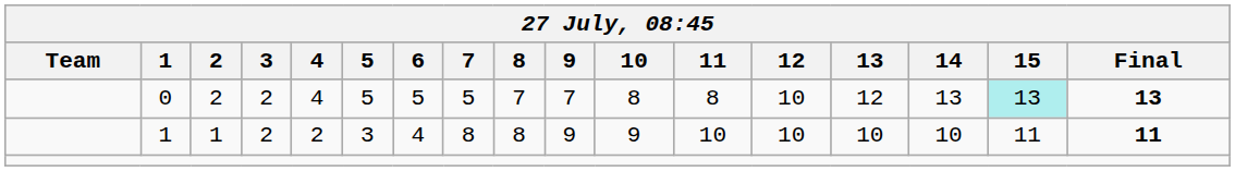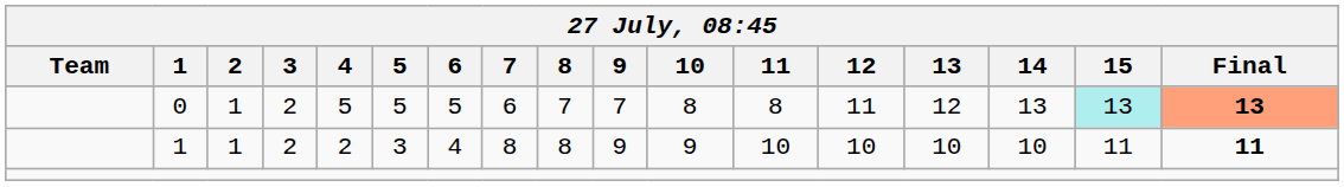 <table class=wikitable style="text-align:center; width: 55%">
 <tr>
 <th colspan=17><em>27 July, 08:45</em></th>
 </tr>
 <tr>
 <th>Team</th>
 <th>1</th>
 <th>2</th>
 <th>3</th>
 <th>4</th>
 <th>5</th>
 <th>6</th>
 <th>7</th>
 <th>8</th>
 <th>9</th>
 <th>10</th>
 <th>11</th>
 <th>12</th>
 <th>13</th>
 <th>14</th>
 <th>15</th>
 <th>Final</th>
 </tr>
 <tr>
 <td align=left><strong></strong></td>
 <td>0</td>
+<td>1</td>
 <td>2</td>
-<td>2</td>
-<td>4</td>
 <td>5</td>
 <td>5</td>
 <td>5</td>
+<td>6</td>
 <td>7</td>
 <td>7</td>
 <td>8</td>
 <td>8</td>
-<td>10</td>
+<td>11</td>
 <td>12</td>
 <td>13</td>
 <td style="background: paleturquoise;">13</td>
-<td><strong>13</strong></td>
+<td style="background: lightsalmon;"><strong>13</strong></td>
 </tr>
 <tr>
 <td align=left></td>
 <td>1</td>
 <td>1</td>
 <td>2</td>
 <td>2</td>
 <td>3</td>
 <td>4</td>
 <td>8</td>
 <td>8</td>
 <td>9</td>
 <td>9</td>
 <td>10</td>
 <td>10</td>
 <td>10</td>
 <td>10</td>
 <td>11</td>
 <td><strong>11</strong></td>
 </tr>
 <tr>
 <td colspan=17></td>
 </tr>
 </table>
